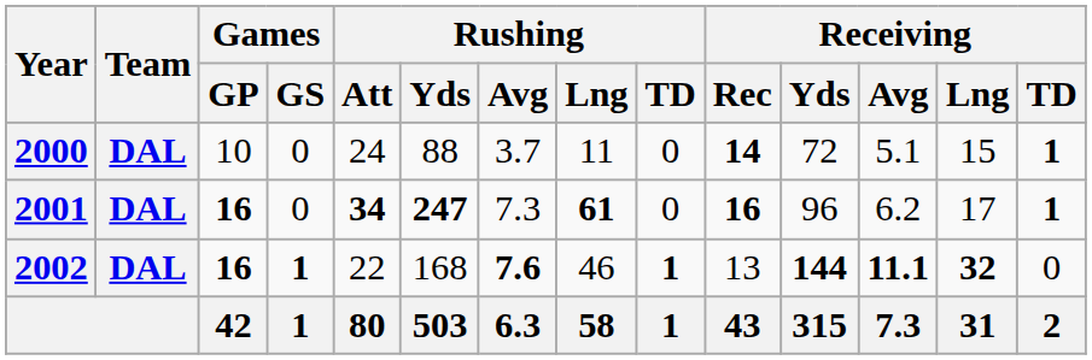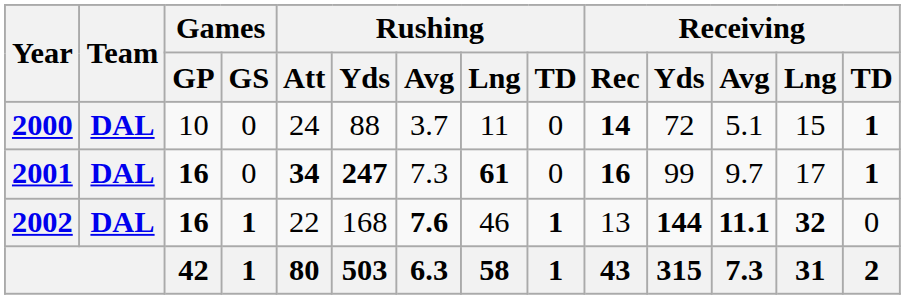 <table class="wikitable" style="text-align:center;">
 <tr>
 <th rowspan="2">Year</th>
 <th rowspan="2">Team</th>
 <th colspan="2">Games</th>
 <th colspan="5">Rushing</th>
 <th colspan="5">Receiving</th>
 </tr>
 <tr>
 <th>GP</th>
 <th>GS</th>
 <th>Att</th>
 <th>Yds</th>
 <th>Avg</th>
 <th>Lng</th>
 <th>TD</th>
 <th>Rec</th>
 <th>Yds</th>
 <th>Avg</th>
 <th>Lng</th>
 <th>TD</th>
 </tr>
 <tr>
 <th><a href='#'>2000</a></th>
 <th><a href='#'>DAL</a></th>
 <td>10</td>
 <td>0</td>
 <td>24</td>
 <td>88</td>
 <td>3.7</td>
 <td>11</td>
 <td>0</td>
 <td><strong>14</strong></td>
 <td>72</td>
 <td>5.1</td>
 <td>15</td>
 <td><strong>1</strong></td>
 </tr>
 <tr>
 <th><a href='#'>2001</a></th>
 <th><a href='#'>DAL</a></th>
 <td><strong>16</strong></td>
 <td>0</td>
 <td><strong>34</strong></td>
 <td><strong>247</strong></td>
 <td>7.3</td>
 <td><strong>61</strong></td>
 <td>0</td>
 <td><strong>16</strong></td>
-<td>96</td>
-<td>6.2</td>
+<td>99</td>
+<td>9.7</td>
 <td>17</td>
 <td><strong>1</strong></td>
 </tr>
 <tr>
 <th><a href='#'>2002</a></th>
 <th><a href='#'>DAL</a></th>
 <td><strong>16</strong></td>
 <td><strong>1</strong></td>
 <td>22</td>
 <td>168</td>
 <td><strong>7.6</strong></td>
 <td>46</td>
 <td><strong>1</strong></td>
 <td>13</td>
 <td><strong>144</strong></td>
 <td><strong>11.1</strong></td>
 <td><strong>32</strong></td>
 <td>0</td>
 </tr>
 <tr>
 <th colspan="2"></th>
 <th>42</th>
 <th>1</th>
 <th>80</th>
 <th>503</th>
 <th>6.3</th>
 <th>58</th>
 <th>1</th>
 <th>43</th>
 <th>315</th>
 <th>7.3</th>
 <th>31</th>
 <th>2</th>
 </tr>
 </table>
